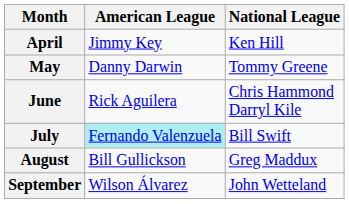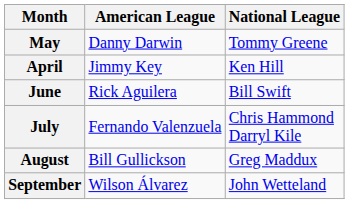 <table class="wikitable">
 <tr>
 <th>Month</th>
 <th>American League</th>
 <th>National League</th>
 </tr>
 <tr>
+<th>May</th>
+<td><a href='#'>Danny Darwin</a></td>
+<td><a href='#'>Tommy Greene</a></td>
+</tr>
+<tr>
 <th>April</th>
 <td><a href='#'>Jimmy Key</a></td>
 <td><a href='#'>Ken Hill</a></td>
 </tr>
 <tr>
-<th>May</th>
-<td><a href='#'>Danny Darwin</a></td>
-<td><a href='#'>Tommy Greene</a></td>
-</tr>
-<tr>
 <th>June</th>
 <td><a href='#'>Rick Aguilera</a></td>
-<td><a href='#'>Chris Hammond</a><br><a href='#'>Darryl Kile</a></td>
+<td><a href='#'>Bill Swift</a></td>
 </tr>
 <tr>
 <th>July</th>
-<td style="background: paleturquoise;"><a href='#'>Fernando Valenzuela</a></td>
-<td><a href='#'>Bill Swift</a></td>
+<td><a href='#'>Fernando Valenzuela</a></td>
+<td><a href='#'>Chris Hammond</a><br><a href='#'>Darryl Kile</a></td>
 </tr>
 <tr>
 <th>August</th>
 <td><a href='#'>Bill Gullickson</a></td>
 <td><a href='#'>Greg Maddux</a></td>
 </tr>
 <tr>
 <th>September</th>
 <td><a href='#'>Wilson Álvarez</a></td>
 <td><a href='#'>John Wetteland</a></td>
 </tr>
 </table>
